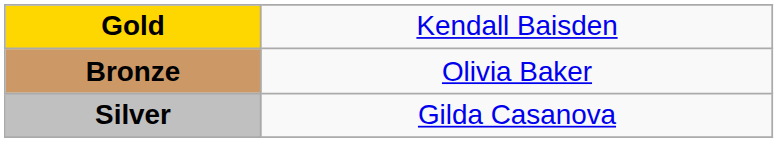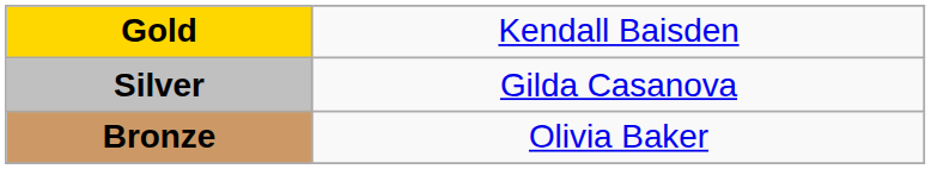 <table class="wikitable" style="text-align:center; " width="35%">
 <tr>
 <td bgcolor="gold"><strong>Gold</strong></td>
 <td><a href='#'>Kendall Baisden</a><br>  <small><em></em></small></td>
 </tr>
 <tr>
+<td bgcolor="silver"><strong>Silver</strong></td>
+<td><a href='#'>Gilda Casanova</a><br>  <small><em></em></small></td>
+</tr>
+<tr>
 <td bgcolor="CC9966"><strong>Bronze</strong></td>
 <td><a href='#'>Olivia Baker</a><br>  <small><em></em></small></td>
 </tr>
-<tr>
-<td bgcolor="silver"><strong>Silver</strong></td>
-<td><a href='#'>Gilda Casanova</a><br>  <small><em></em></small></td>
-</tr>
 </table>
